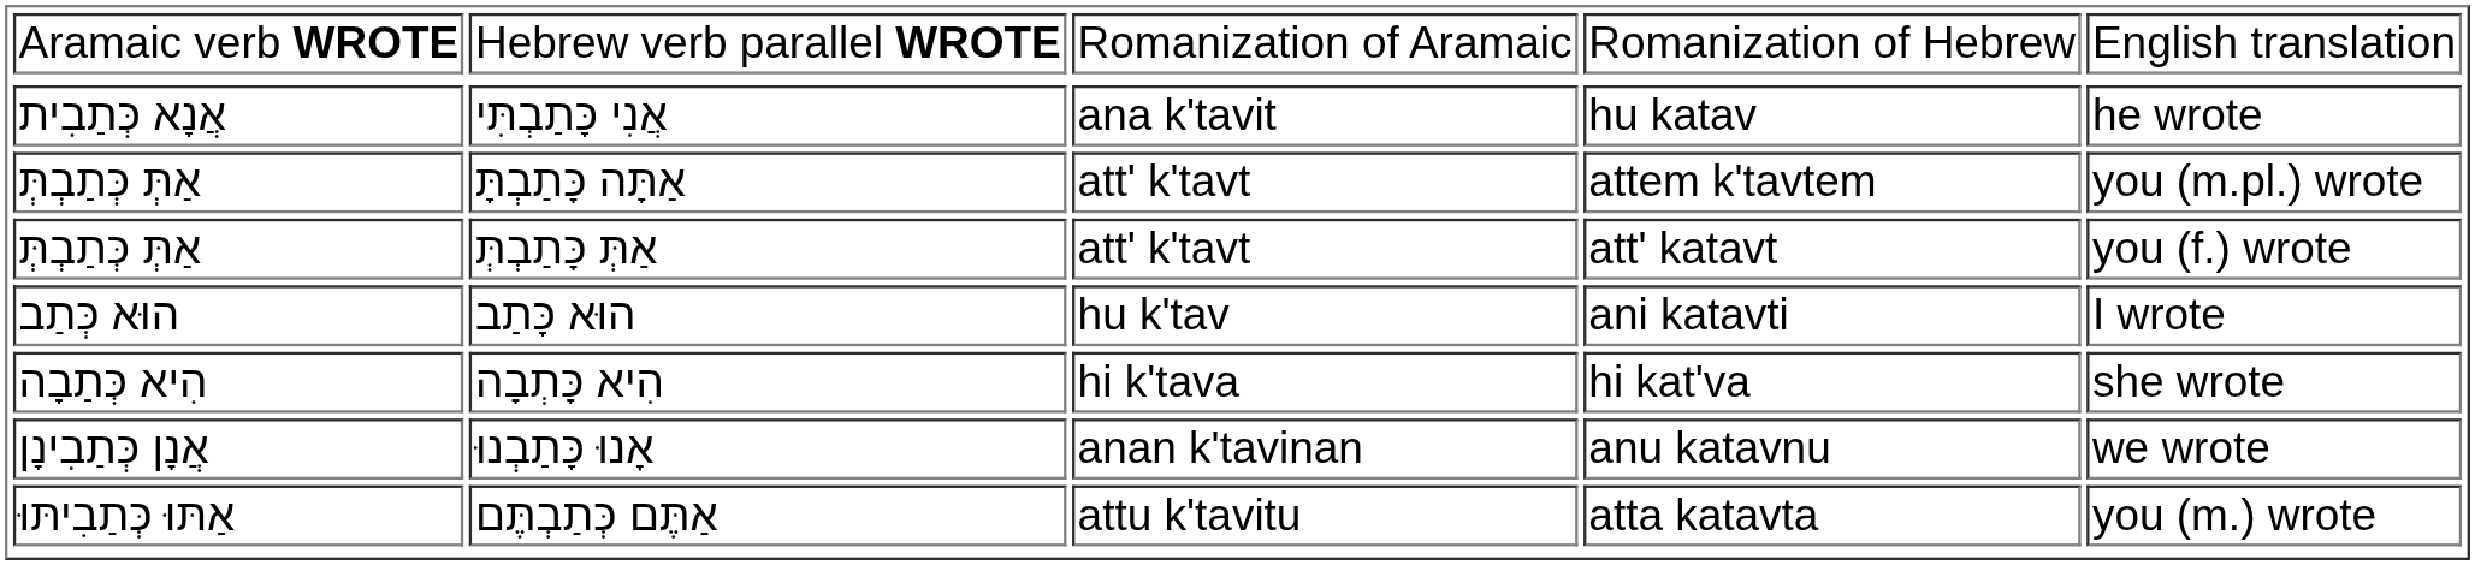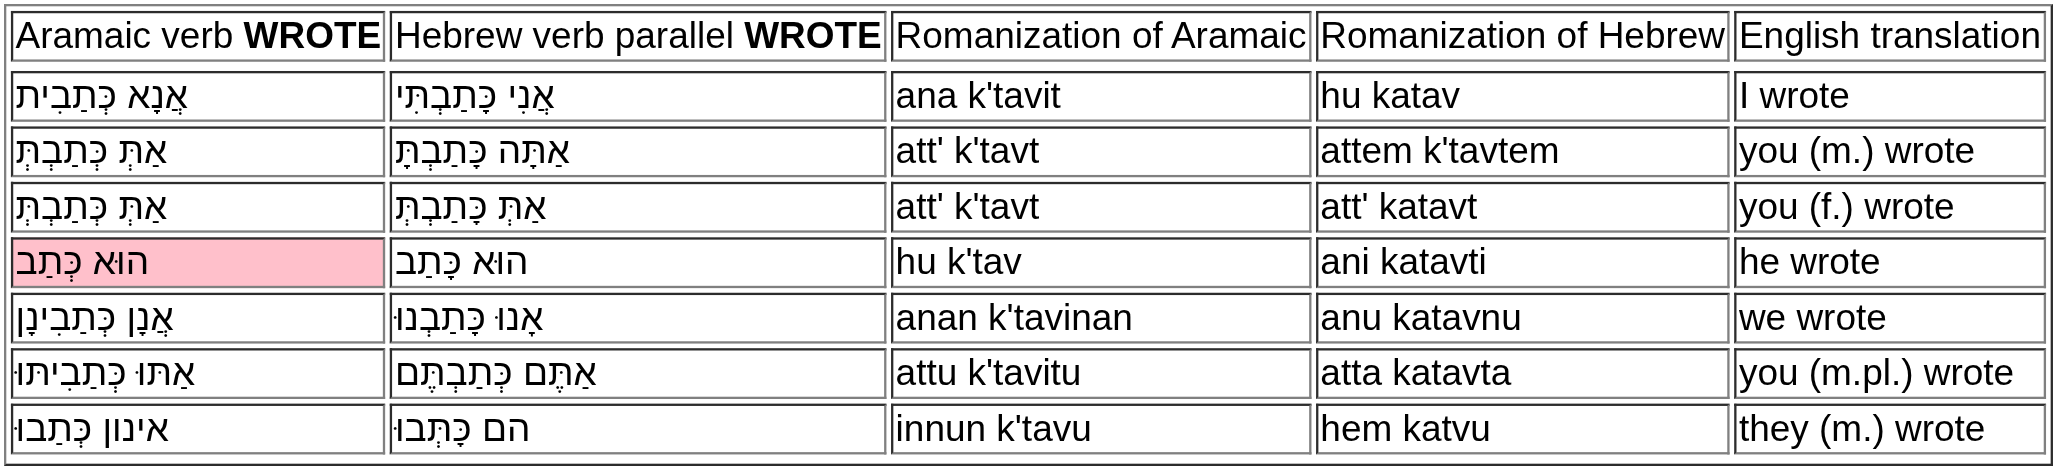 <table border=1>
 <tr>
 <td>Aramaic verb  <strong> WROTE </strong></td>
 <td>Hebrew verb parallel  <strong> WROTE</strong></td>
 <td>Romanization of Aramaic</td>
 <td>Romanization of Hebrew</td>
 <td>English translation</td>
 </tr>
 <tr>
 </tr>
 <tr>
 <td>אֲנָא כְּתַבִית</td>
 <td>אֲנִי כָּתַבְתִּי</td>
 <td>ana k'tavit</td>
 <td>hu katav</td>
-<td>he  wrote</td>
+<td>I wrote</td>
 </tr>
 <tr>
 <td>אַתְּ  כְּתַבְתְּ</td>
 <td>אַתָּה כָּתַבְתָּ</td>
 <td>att' k'tavt</td>
 <td>attem k'tavtem</td>
-<td>you (m.pl.) wrote</td>
+<td>you (m.) wrote</td>
 </tr>
 <tr>
 <td>אַתְּ  כְּתַבְתְּ</td>
 <td>אַתְּ כָּתַבְתְּ</td>
 <td>att' k'tavt</td>
 <td>att' katavt</td>
 <td>you (f.) wrote</td>
 </tr>
 <tr>
-<td>הוּא  כְּתַב</td>
+<td style="background: pink;">הוּא  כְּתַב</td>
 <td>הוּא כָּתַב</td>
 <td>hu k'tav</td>
 <td>ani katavti</td>
-<td>I wrote</td>
-</tr>
-<tr>
-<td>הִיא כְּתַבָה</td>
-<td>הִיא כָּתְבָה</td>
-<td>hi k'tava</td>
-<td>hi kat'va</td>
-<td>she wrote</td>
+<td>he  wrote</td>
 </tr>
 <tr>
 <td>אֲנָן כְּתַבִינָן</td>
 <td>אָנוּ כָּתַבְנוּ</td>
 <td>anan k'tavinan</td>
 <td>anu katavnu</td>
 <td>we wrote</td>
 </tr>
 <tr>
 <td>אַתּוּ כְּתַבִיתּוּ</td>
 <td>אַתֶּם כְּתַבְתֶּם</td>
 <td>attu k'tavitu</td>
 <td>atta katavta</td>
-<td>you (m.) wrote</td>
+<td>you (m.pl.) wrote</td>
+</tr>
+<tr>
+<td>אינון  כְּתַבוּ</td>
+<td>הם כָּתְּבוּ</td>
+<td>innun k'tavu</td>
+<td>hem katvu</td>
+<td>they (m.) wrote</td>
 </tr>
 <tr>
 </tr>
 </table>
